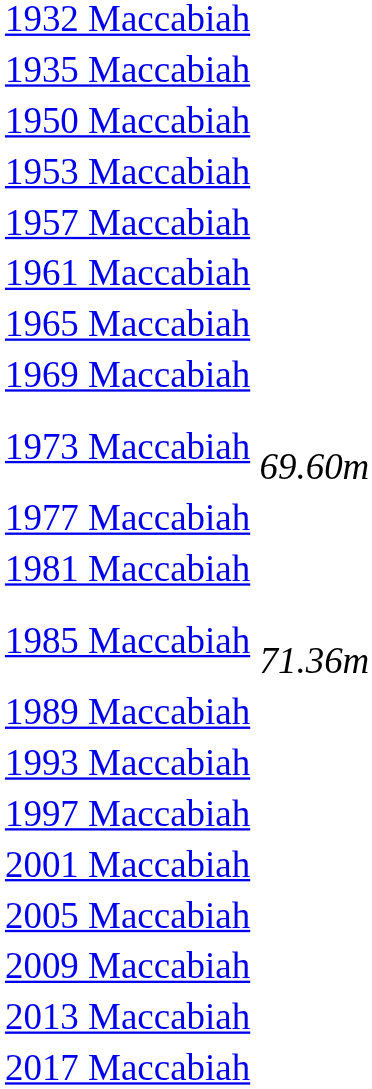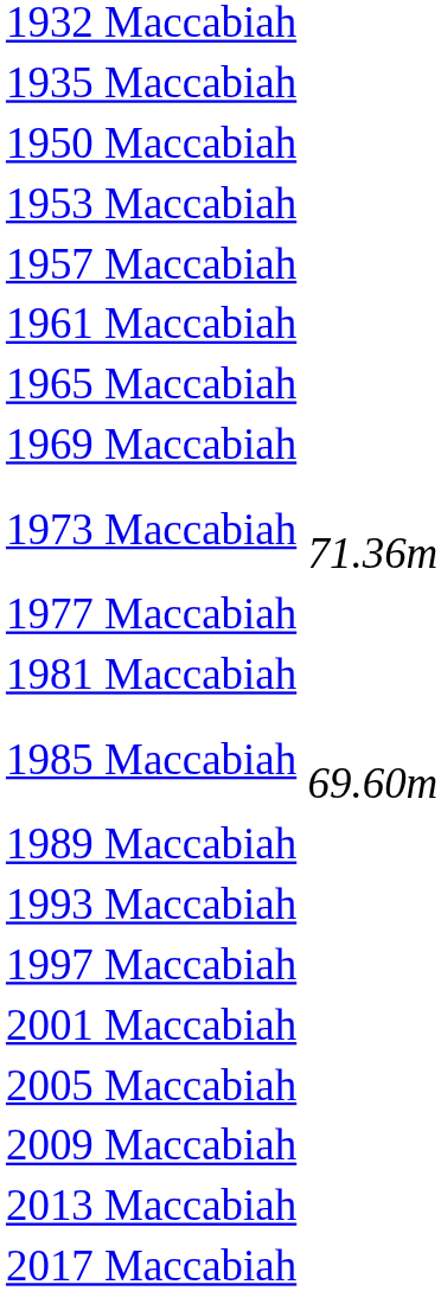 <table>
 <tr valign="top">
 <td><a href='#'>1932 Maccabiah</a></td>
 <td></td>
 <td></td>
 <td></td>
 </tr>
 <tr>
 <td><a href='#'>1935 Maccabiah</a></td>
 <td></td>
 <td></td>
 <td></td>
 </tr>
 <tr>
 <td><a href='#'>1950 Maccabiah</a></td>
 <td></td>
 <td></td>
 <td></td>
 </tr>
 <tr>
 <td><a href='#'>1953 Maccabiah</a></td>
 <td></td>
 <td></td>
 <td></td>
 </tr>
 <tr>
 <td><a href='#'>1957 Maccabiah</a></td>
 <td></td>
 <td></td>
 <td></td>
 </tr>
 <tr>
 <td><a href='#'>1961 Maccabiah</a></td>
 <td></td>
 <td></td>
 <td></td>
 </tr>
 <tr>
 <td><a href='#'>1965 Maccabiah</a></td>
 <td></td>
 <td></td>
 <td></td>
 </tr>
 <tr>
 <td><a href='#'>1969 Maccabiah</a></td>
 <td></td>
 <td></td>
 <td></td>
 </tr>
 <tr>
 <td><a href='#'>1973 Maccabiah</a></td>
-<td><br><em>69.60m</em></td>
+<td><br><em>71.36m</em></td>
 <td></td>
 <td></td>
 </tr>
 <tr>
 <td><a href='#'>1977 Maccabiah</a></td>
 <td></td>
 <td></td>
 <td></td>
 </tr>
 <tr>
 <td><a href='#'>1981 Maccabiah</a></td>
 <td></td>
 <td></td>
 <td></td>
 </tr>
 <tr>
 <td><a href='#'>1985 Maccabiah</a></td>
-<td><br><em>71.36m</em></td>
+<td><br><em>69.60m</em></td>
 <td></td>
 <td></td>
 </tr>
 <tr>
 <td><a href='#'>1989 Maccabiah</a></td>
 <td></td>
 <td></td>
 <td></td>
 </tr>
 <tr>
 <td><a href='#'>1993 Maccabiah</a></td>
 <td></td>
 <td></td>
 <td></td>
 </tr>
 <tr>
 <td><a href='#'>1997 Maccabiah</a></td>
 <td></td>
 <td></td>
 <td></td>
 </tr>
 <tr>
 <td><a href='#'>2001 Maccabiah</a></td>
 <td></td>
 <td></td>
 <td></td>
 </tr>
 <tr>
 <td><a href='#'>2005 Maccabiah</a></td>
 <td></td>
 <td></td>
 <td></td>
 </tr>
 <tr>
 <td><a href='#'>2009 Maccabiah</a></td>
 <td></td>
 <td></td>
 <td></td>
 </tr>
 <tr>
 <td><a href='#'>2013 Maccabiah</a></td>
 <td></td>
 <td></td>
 <td></td>
 </tr>
 <tr>
 <td><a href='#'>2017 Maccabiah</a></td>
 <td></td>
 <td></td>
 <td></td>
 </tr>
 </table>
